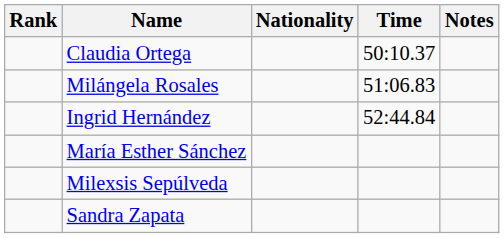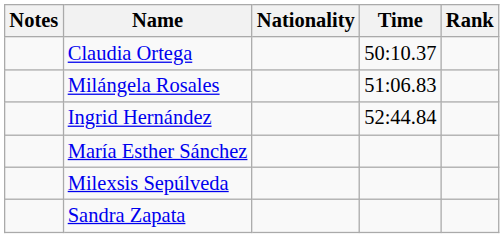 <table class="wikitable sortable" style="text-align:center">
 <tr>
-<th>Rank</th>
+<th>Notes</th>
 <th>Name</th>
 <th>Nationality</th>
 <th>Time</th>
-<th>Notes</th>
+<th>Rank</th>
 </tr>
 <tr>
 <td></td>
 <td align=left><a href='#'>Claudia Ortega</a></td>
 <td align=left></td>
 <td>50:10.37</td>
 <td></td>
 </tr>
 <tr>
 <td></td>
 <td align=left><a href='#'>Milángela Rosales</a></td>
 <td align=left></td>
 <td>51:06.83</td>
 <td></td>
 </tr>
 <tr>
 <td></td>
 <td align=left><a href='#'>Ingrid Hernández</a></td>
 <td align=left></td>
 <td>52:44.84</td>
 <td></td>
 </tr>
 <tr>
 <td></td>
 <td align=left><a href='#'>María Esther Sánchez</a></td>
 <td align=left></td>
 <td></td>
 <td></td>
 </tr>
 <tr>
 <td></td>
 <td align=left><a href='#'>Milexsis Sepúlveda</a></td>
 <td align=left></td>
 <td></td>
 <td></td>
 </tr>
 <tr>
 <td></td>
 <td align=left><a href='#'>Sandra Zapata</a></td>
 <td align=left></td>
 <td></td>
 <td></td>
 </tr>
 </table>
